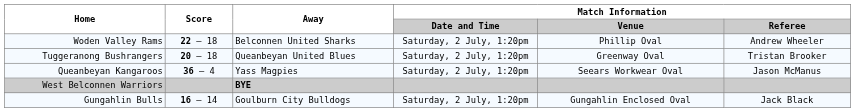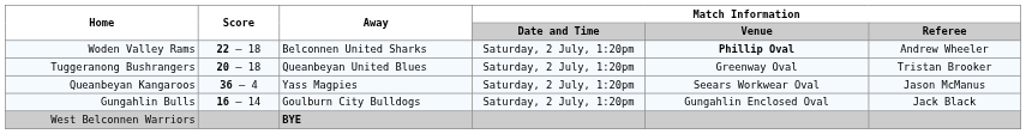 <table border="1" cellpadding="3" cellspacing="0" width="100%" style="border-collapse:collapse;  text-align:center;">
 <tr>
 <th rowspan="2" width="19%">Home</th>
 <th rowspan="2" width="8%">Score</th>
 <th rowspan="2" width="19%">Away</th>
 <th colspan="3">Match Information</th>
 </tr>
 <tr style="background:#CCCCCC">
 <th width="17%">Date and Time</th>
 <th width="22%">Venue</th>
 <th width="50%">Referee</th>
 </tr>
 <tr style="text-align:center; background:#f5faff;">
 <td align="right">Woden Valley Rams </td>
 <td><strong>22</strong> – 18</td>
 <td align="left"> Belconnen United Sharks</td>
 <td>Saturday, 2 July, 1:20pm</td>
-<td>Phillip Oval</td>
+<td><strong>Phillip Oval</strong></td>
 <td>Andrew Wheeler</td>
 </tr>
 <tr style="text-align:center; background:#f5faff;">
 <td align="right">Tuggeranong Bushrangers </td>
 <td><strong>20</strong> – 18</td>
 <td align="left"> Queanbeyan United Blues</td>
 <td>Saturday, 2 July, 1:20pm</td>
 <td>Greenway Oval</td>
 <td>Tristan Brooker</td>
 </tr>
 <tr style="text-align:center; background:#f5faff;">
 <td align="right">Queanbeyan Kangaroos </td>
 <td><strong>36</strong> – 4</td>
 <td align="left"> Yass Magpies</td>
 <td>Saturday, 2 July, 1:20pm</td>
 <td>Seears Workwear Oval</td>
 <td>Jason McManus</td>
 </tr>
+<tr style="text-align:center; background:#f5faff;">
+<td align="right">Gungahlin Bulls </td>
+<td><strong>16</strong> – 14</td>
+<td align="left"> Goulburn City Bulldogs</td>
+<td>Saturday, 2 July, 1:20pm</td>
+<td>Gungahlin Enclosed Oval</td>
+<td>Jack Black</td>
+</tr>
 <tr style="text-align:center; background:#CCCCCC;">
 <td align="right">West Belconnen Warriors </td>
 <td></td>
 <td align="left"><strong>BYE</strong></td>
 <td></td>
 <td></td>
 <td></td>
 </tr>
-<tr style="text-align:center; background:#f5faff;">
-<td align="right">Gungahlin Bulls </td>
-<td><strong>16</strong> – 14</td>
-<td align="left"> Goulburn City Bulldogs</td>
-<td>Saturday, 2 July, 1:20pm</td>
-<td>Gungahlin Enclosed Oval</td>
-<td>Jack Black</td>
-</tr>
 </table>
